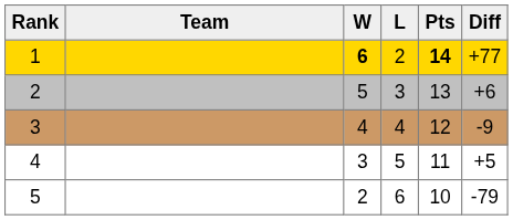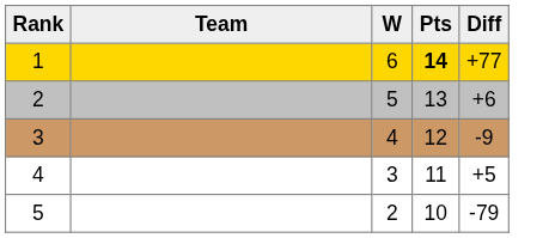 <table style=border-collapse:collapse border=1 cellspacing=0 cellpadding=5>
 <tr align=center bgcolor=#efefef>
 <th width=20>Rank</th>
 <th width=220>Team</th>
 <th width=20>W</th>
-<th width=20>L</th>
 <th width=20>Pts</th>
 <th width=20>Diff</th>
 </tr>
 <tr align=center bgcolor=gold>
 <td>1</td>
 <td align=left></td>
-<td><strong>6</strong></td>
-<td>2</td>
+<td>6</td>
 <td><strong>14</strong></td>
 <td>+77</td>
 </tr>
 <tr align=center bgcolor=silver>
 <td>2</td>
 <td align=left></td>
 <td>5</td>
-<td>3</td>
 <td>13</td>
 <td>+6</td>
 </tr>
 <tr align=center bgcolor=cc9966>
 <td>3</td>
 <td align=left></td>
-<td>4</td>
 <td>4</td>
 <td>12</td>
 <td>-9</td>
 </tr>
 <tr align=center>
 <td>4</td>
 <td align=left></td>
 <td>3</td>
-<td>5</td>
 <td>11</td>
 <td>+5</td>
 </tr>
 <tr align=center>
 <td>5</td>
 <td align=left></td>
 <td>2</td>
-<td>6</td>
 <td>10</td>
 <td>-79</td>
 </tr>
 </table>
